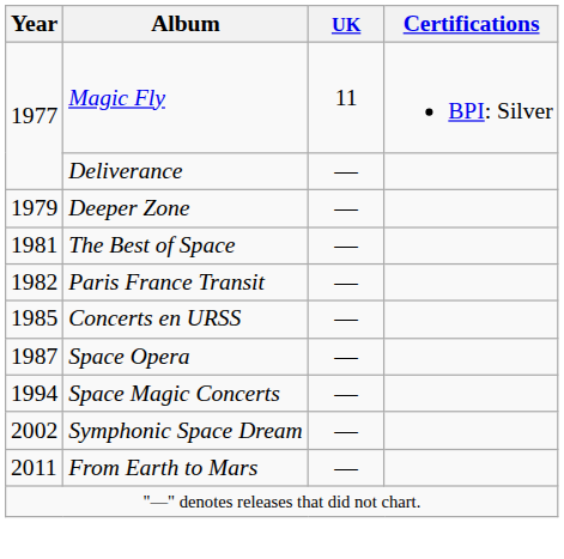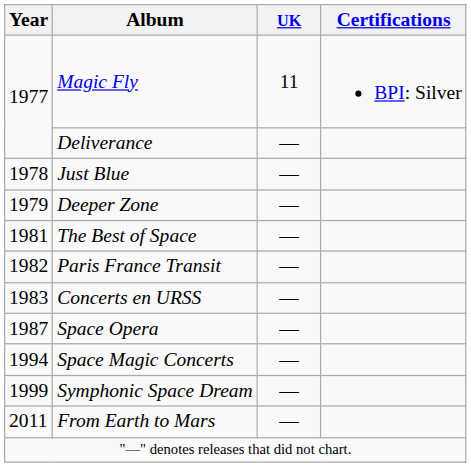 <table class="wikitable">
 <tr>
 <th>Year</th>
 <th>Album</th>
 <th style="width:45px;"><small><a href='#'>UK</a></small><br></th>
 <th><a href='#'>Certifications</a></th>
 </tr>
 <tr>
 <td rowspan="2">1977</td>
 <td><em><a href='#'>Magic Fly</a></em></td>
 <td align=center>11</td>
 <td><br><ul><li><a href='#'>BPI</a>: Silver</li></ul></td>
 </tr>
 <tr>
 <td><em>Deliverance</em></td>
+<td align=center>—</td>
+<td></td>
+</tr>
+<tr>
+<td>1978</td>
+<td><em>Just Blue</em></td>
 <td align=center>—</td>
 <td></td>
 </tr>
 <tr>
 <td>1979</td>
 <td><em>Deeper Zone</em></td>
 <td align=center>—</td>
 <td></td>
 </tr>
 <tr>
 <td>1981</td>
 <td><em>The Best of Space</em></td>
 <td align=center>—</td>
 <td></td>
 </tr>
 <tr>
 <td>1982</td>
 <td><em>Paris France Transit</em></td>
 <td align=center>—</td>
 <td></td>
 </tr>
 <tr>
-<td>1985</td>
+<td>1983</td>
 <td><em>Concerts en URSS</em></td>
 <td align=center>—</td>
 <td></td>
 </tr>
 <tr>
 <td>1987</td>
 <td><em>Space Opera</em></td>
 <td align=center>—</td>
 <td></td>
 </tr>
 <tr>
 <td>1994</td>
 <td><em>Space Magic Concerts</em></td>
 <td align=center>—</td>
 <td></td>
 </tr>
 <tr>
-<td>2002</td>
+<td>1999</td>
 <td><em>Symphonic Space Dream</em></td>
 <td align=center>—</td>
 <td></td>
 </tr>
 <tr>
 <td>2011</td>
 <td><em>From Earth to Mars</em></td>
 <td align=center>—</td>
 <td></td>
 </tr>
 <tr>
 <td colspan="4" style="text-align:center; font-size:9pt;">"—" denotes releases that did not chart.</td>
 </tr>
 </table>
